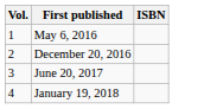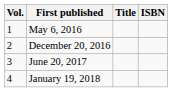 <table class="wikitable">
 <tr>
 <th>Vol.</th>
 <th>First published</th>
+<th>Title</th>
 <th>ISBN</th>
 </tr>
 <tr>
 <td>1</td>
 <td>May 6, 2016</td>
+<td></td>
 <td><small></small></td>
 </tr>
 <tr>
 <td>2</td>
 <td>December 20, 2016</td>
+<td></td>
 <td><small></small></td>
 </tr>
 <tr>
 <td>3</td>
 <td>June 20, 2017</td>
+<td></td>
 <td><small></small></td>
 </tr>
 <tr>
 <td>4</td>
 <td>January 19, 2018</td>
+<td></td>
 <td><small></small></td>
 </tr>
 </table>
